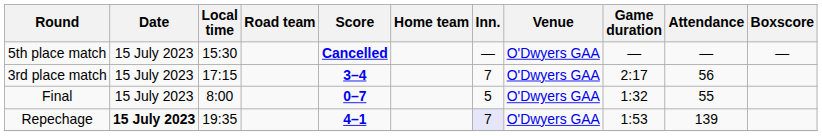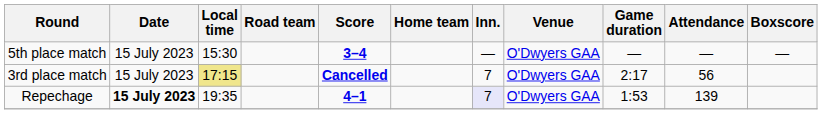 <table class="wikitable" style="text-align:center">
 <tr>
 <th>Round</th>
 <th>Date</th>
 <th>Local<br>time</th>
 <th>Road team</th>
 <th>Score</th>
 <th>Home team</th>
 <th>Inn.</th>
 <th>Venue</th>
 <th>Game<br>duration</th>
 <th>Attendance</th>
 <th>Boxscore</th>
 </tr>
 <tr>
 <td>5th place match</td>
 <td>15 July 2023</td>
 <td>15:30</td>
 <td align=right></td>
-<td><a href='#'><strong>Cancelled</strong></a></td>
+<td><a href='#'><strong>3–4</strong></a></td>
 <td align=left></td>
 <td>—</td>
 <td><a href='#'>O'Dwyers GAA</a></td>
 <td>—</td>
 <td>—</td>
 <td>—</td>
 </tr>
 <tr>
 <td>3rd place match</td>
 <td>15 July 2023</td>
-<td>17:15</td>
+<td style="background: khaki;">17:15</td>
 <td align=right></td>
-<td><a href='#'><strong>3–4</strong></a></td>
+<td><a href='#'><strong>Cancelled</strong></a></td>
 <td align=left><strong></strong></td>
 <td>7</td>
 <td><a href='#'>O'Dwyers GAA</a></td>
 <td>2:17</td>
 <td>56</td>
-<td></td>
-</tr>
-<tr>
-<td>Final</td>
-<td>15 July 2023</td>
-<td>8:00</td>
-<td align=right></td>
-<td><a href='#'><strong>0–7</strong></a></td>
-<td align=left><strong></strong></td>
-<td>5</td>
-<td><a href='#'>O'Dwyers GAA</a></td>
-<td>1:32</td>
-<td>55</td>
 <td></td>
 </tr>
 <tr>
 <td>Repechage</td>
 <td><strong>15 July 2023</strong></td>
 <td>19:35</td>
 <td align=right><strong></strong></td>
 <td><a href='#'><strong>4–1</strong></a></td>
 <td align=left></td>
 <td style="background: lavender;">7</td>
 <td><a href='#'>O'Dwyers GAA</a></td>
 <td>1:53</td>
 <td>139</td>
 <td></td>
 </tr>
 <tr>
 </tr>
 </table>
